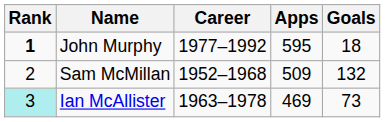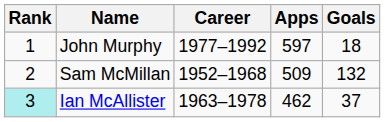 <table class="wikitable sortable" style="text-align: center;">
 <tr>
 <th class="unsortable">Rank</th>
 <th class="unsortable">Name</th>
 <th class="unsortable">Career</th>
 <th>Apps</th>
 <th>Goals</th>
 </tr>
 <tr>
-<td><strong>1</strong></td>
+<td>1</td>
 <td align="left">John Murphy</td>
 <td>1977–1992</td>
-<td>595</td>
+<td>597</td>
 <td>18</td>
 </tr>
 <tr>
 <td>2</td>
 <td align="left">Sam McMillan</td>
 <td>1952–1968</td>
 <td>509</td>
 <td>132</td>
 </tr>
 <tr>
 <td style="background: paleturquoise;">3</td>
 <td align="left"><a href='#'>Ian McAllister</a></td>
 <td>1963–1978</td>
-<td>469</td>
-<td>73</td>
+<td>462</td>
+<td>37</td>
 </tr>
 </table>
